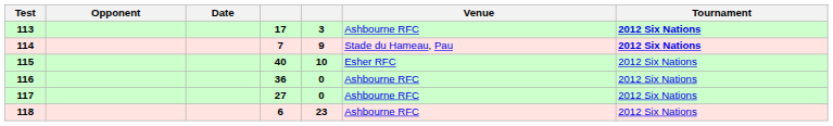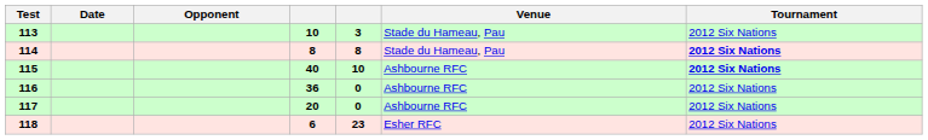 <table class="wikitable sortable" style="width:100%">
 <tr>
 <th style="width:5%">Test</th>
+<th style="width:9%">Date</th>
 <th style="width:17%">Opponent</th>
-<th style="width:9%">Date</th>
 <th style="width:5%"></th>
 <th style="width:5%"></th>
 <th>Venue</th>
 <th>Tournament</th>
 </tr>
 <tr bgcolor="#ccffcc">
 <td align="center"><strong>113</strong></td>
 <td></td>
 <td></td>
-<td align="center"><strong>17</strong></td>
+<td align="center"><strong>10</strong></td>
 <td align="center"><strong>3</strong></td>
-<td><a href='#'>Ashbourne RFC</a></td>
-<td><strong><a href='#'>2012 Six Nations</a></strong></td>
+<td><a href='#'>Stade du Hameau</a>, <a href='#'>Pau</a></td>
+<td><a href='#'>2012 Six Nations</a></td>
 </tr>
 <tr bgcolor="FFE4E1">
 <td align="center"><strong>114</strong></td>
 <td></td>
 <td></td>
-<td align="center"><strong>7</strong></td>
-<td align="center"><strong>9</strong></td>
+<td align="center"><strong>8</strong></td>
+<td align="center"><strong>8</strong></td>
 <td><a href='#'>Stade du Hameau</a>, <a href='#'>Pau</a></td>
 <td><strong><a href='#'>2012 Six Nations</a></strong></td>
 </tr>
 <tr bgcolor="#ccffcc">
 <td align="center"><strong>115</strong></td>
 <td></td>
 <td></td>
 <td align="center"><strong>40</strong></td>
 <td align="center"><strong>10</strong></td>
-<td><a href='#'>Esher RFC</a></td>
-<td><a href='#'>2012 Six Nations</a></td>
+<td><a href='#'>Ashbourne RFC</a></td>
+<td><strong><a href='#'>2012 Six Nations</a></strong></td>
 </tr>
 <tr bgcolor="#ccffcc">
 <td align="center"><strong>116</strong></td>
 <td></td>
 <td></td>
 <td align="center"><strong>36</strong></td>
 <td align="center"><strong>0</strong></td>
 <td><a href='#'>Ashbourne RFC</a></td>
 <td><a href='#'>2012 Six Nations</a></td>
 </tr>
 <tr bgcolor="#ccffcc">
 <td align="center"><strong>117</strong></td>
 <td></td>
 <td></td>
-<td align="center"><strong>27</strong></td>
+<td align="center"><strong>20</strong></td>
 <td align="center"><strong>0</strong></td>
 <td><a href='#'>Ashbourne RFC</a></td>
 <td><a href='#'>2012 Six Nations</a></td>
 </tr>
 <tr bgcolor="FFE4E1">
 <td align="center"><strong>118</strong></td>
 <td></td>
 <td></td>
 <td align="center"><strong>6</strong></td>
 <td align="center"><strong>23</strong></td>
-<td><a href='#'>Ashbourne RFC</a></td>
+<td><a href='#'>Esher RFC</a></td>
 <td><a href='#'>2012 Six Nations</a></td>
 </tr>
 </table>
